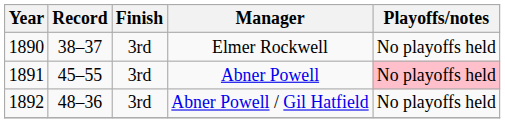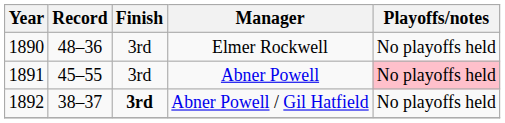 <table class="wikitable">
 <tr style="background: #F2F2F2;">
 <th>Year</th>
 <th>Record</th>
 <th>Finish</th>
 <th>Manager</th>
 <th>Playoffs/notes</th>
 </tr>
 <tr align=center>
 <td>1890</td>
-<td>38–37</td>
+<td>48–36</td>
 <td>3rd</td>
 <td>Elmer Rockwell</td>
 <td>No playoffs held</td>
 </tr>
 <tr align=center>
 <td>1891</td>
 <td>45–55</td>
 <td>3rd</td>
 <td><a href='#'>Abner Powell</a></td>
 <td style="background: pink;">No playoffs held</td>
 </tr>
 <tr align=center>
 <td>1892</td>
-<td>48–36</td>
-<td>3rd</td>
+<td>38–37</td>
+<td><strong>3rd</strong></td>
 <td><a href='#'>Abner Powell</a> / <a href='#'>Gil Hatfield</a></td>
 <td>No playoffs held</td>
 </tr>
 <tr align=center>
 </tr>
 </table>
